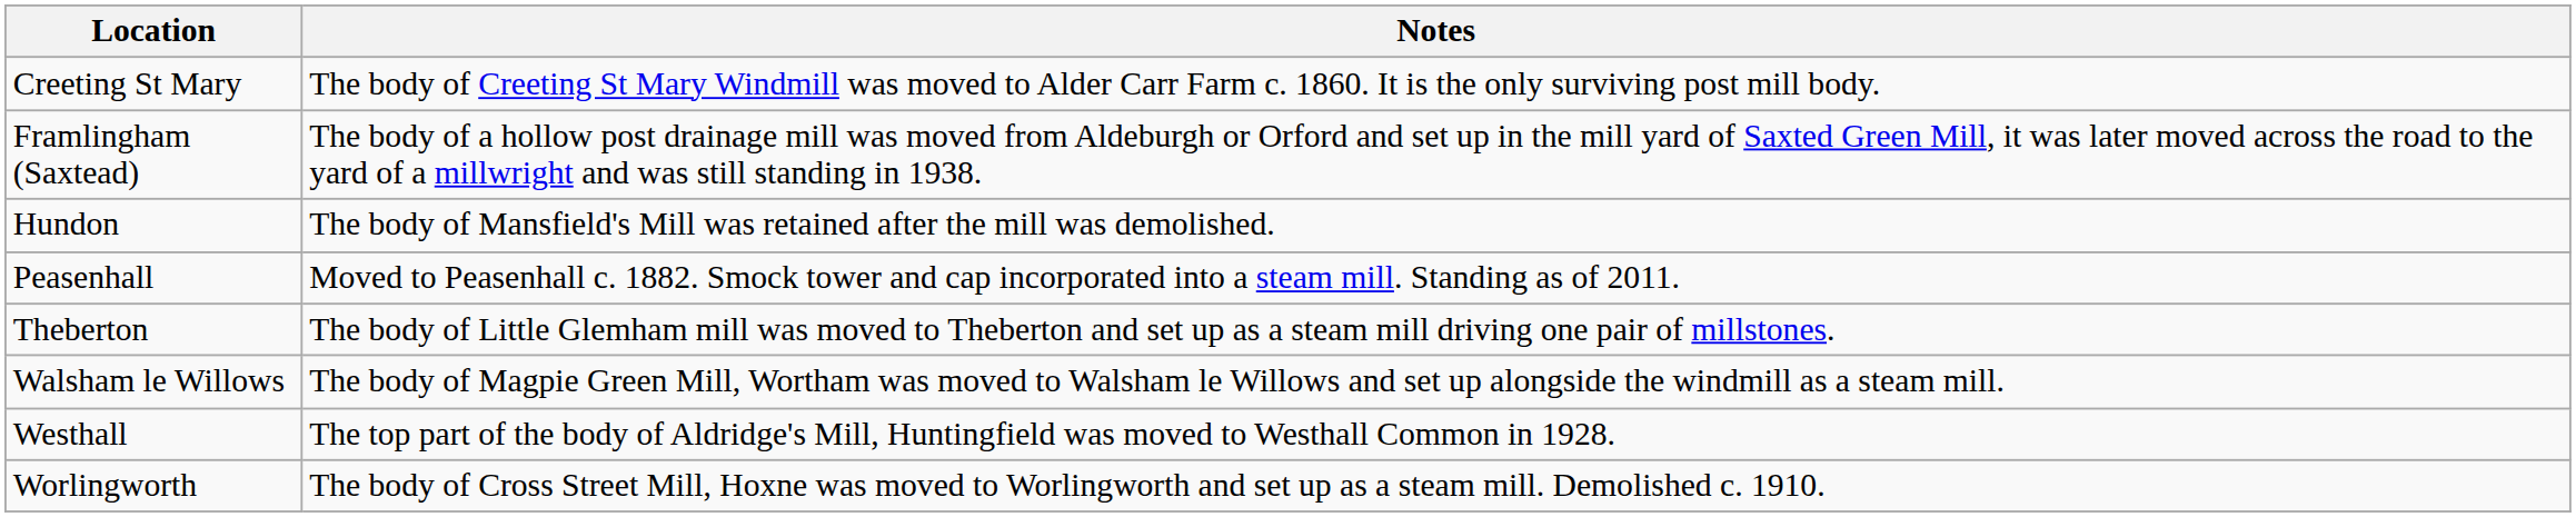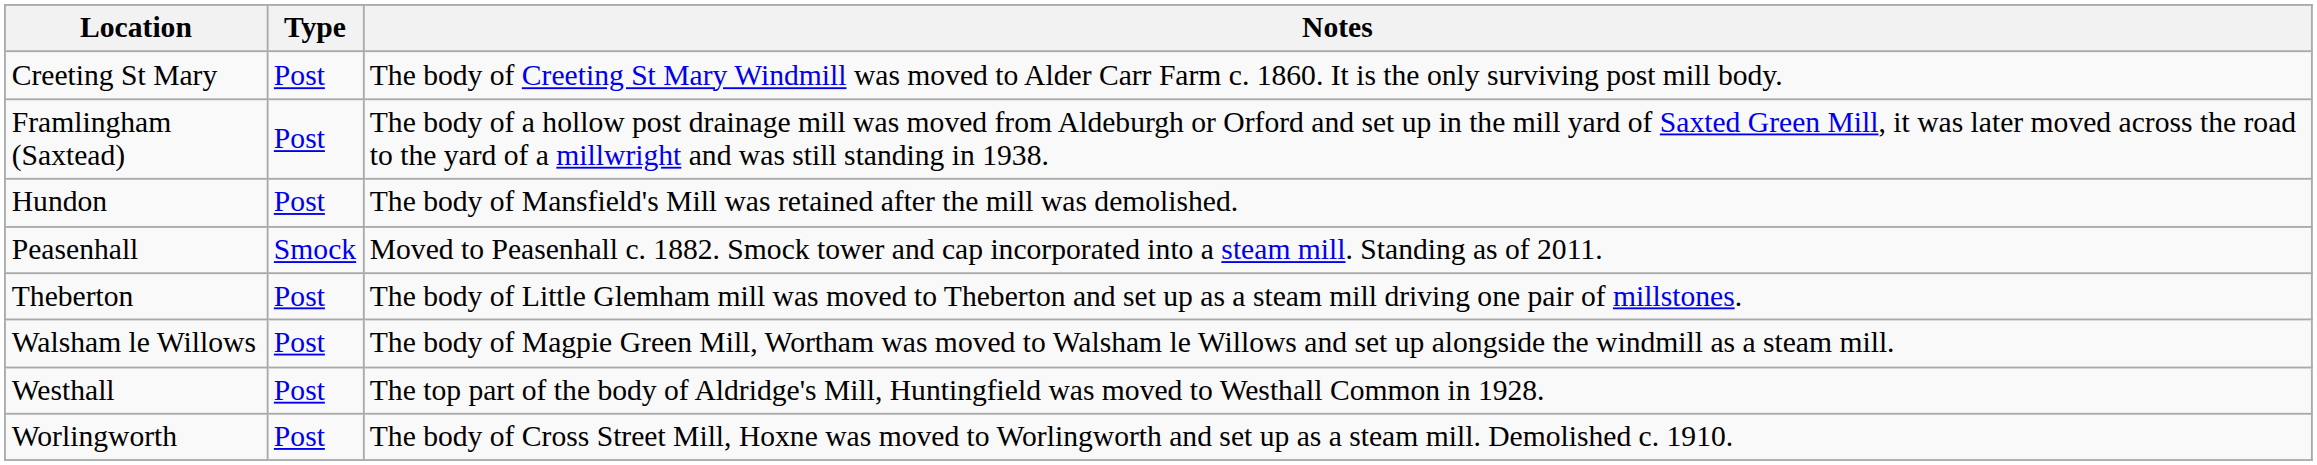 <table class="wikitable">
 <tr>
 <th>Location</th>
+<th>Type</th>
 <th>Notes</th>
 </tr>
 <tr>
 <td>Creeting St Mary<br></td>
+<td><a href='#'>Post</a></td>
 <td>The body of <a href='#'>Creeting St Mary Windmill</a> was moved to Alder Carr Farm c. 1860. It is the only surviving post mill body.</td>
 </tr>
 <tr>
 <td>Framlingham (Saxtead)</td>
+<td><a href='#'>Post</a></td>
 <td>The body of a hollow post drainage mill was moved from Aldeburgh or Orford and set up in the mill yard of <a href='#'>Saxted Green Mill</a>, it was later moved across the road to the yard of a <a href='#'>millwright</a> and was still standing in 1938.</td>
 </tr>
 <tr>
 <td>Hundon</td>
+<td><a href='#'>Post</a></td>
 <td>The body of Mansfield's Mill was retained after the mill was demolished.</td>
 </tr>
 <tr>
 <td>Peasenhall<br></td>
+<td><a href='#'>Smock</a></td>
 <td>Moved to Peasenhall c. 1882. Smock tower and cap incorporated into a <a href='#'>steam mill</a>. Standing as of 2011.<br></td>
 </tr>
 <tr>
 <td>Theberton</td>
+<td><a href='#'>Post</a></td>
 <td>The body of Little Glemham mill was moved to Theberton and set up as a steam mill driving one pair of <a href='#'>millstones</a>.</td>
 </tr>
 <tr>
 <td>Walsham le Willows</td>
+<td><a href='#'>Post</a></td>
 <td>The body of Magpie Green Mill, Wortham was moved to Walsham le Willows and set up alongside the windmill as a steam mill.</td>
 </tr>
 <tr>
 <td>Westhall</td>
+<td><a href='#'>Post</a></td>
 <td>The top part of the body of Aldridge's Mill, Huntingfield was moved to Westhall Common in 1928.</td>
 </tr>
 <tr>
 <td>Worlingworth</td>
+<td><a href='#'>Post</a></td>
 <td>The body of Cross Street Mill, Hoxne was moved to Worlingworth and set up as a steam mill. Demolished c. 1910.</td>
 </tr>
 </table>
